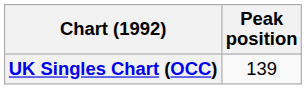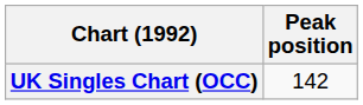 <table class="wikitable sortable plainrowheaders" style="text-align:center">
 <tr>
 <th>Chart (1992)</th>
 <th>Peak<br>position</th>
 </tr>
 <tr>
 <th scope="row"><a href='#'>UK Singles Chart</a> (<a href='#'>OCC</a>)</th>
-<td>139</td>
+<td>142</td>
 </tr>
 </table>
